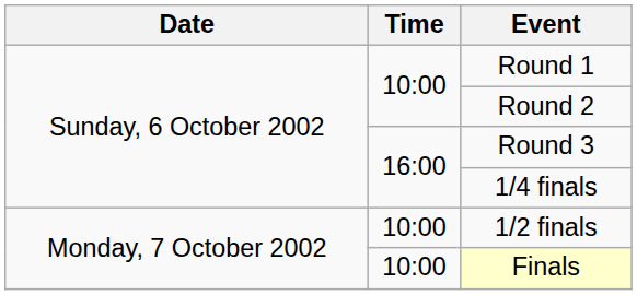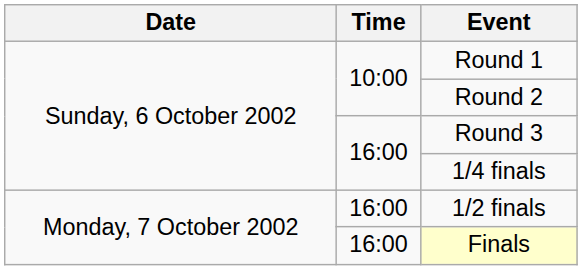 <table class = "wikitable" style="text-align:center;">
 <tr>
 <th width=220>Date</th>
 <th width=50>Time</th>
 <th width=100>Event</th>
 </tr>
 <tr>
 <td rowspan=4>Sunday, 6 October 2002</td>
 <td rowspan=2>10:00</td>
 <td>Round 1</td>
 </tr>
 <tr>
 <td>Round 2</td>
 </tr>
 <tr>
 <td rowspan=2>16:00</td>
 <td>Round 3</td>
 </tr>
 <tr>
 <td>1/4 finals</td>
 </tr>
 <tr>
 <td rowspan=2>Monday, 7 October 2002</td>
-<td>10:00</td>
+<td>16:00</td>
 <td>1/2 finals</td>
 </tr>
 <tr>
-<td>10:00</td>
+<td>16:00</td>
 <td bgcolor=ffffcc>Finals</td>
 </tr>
 </table>
